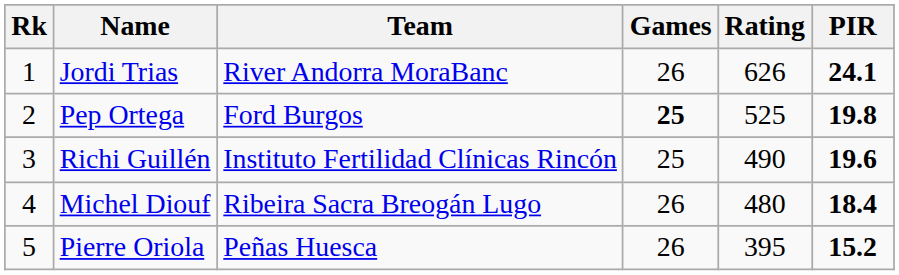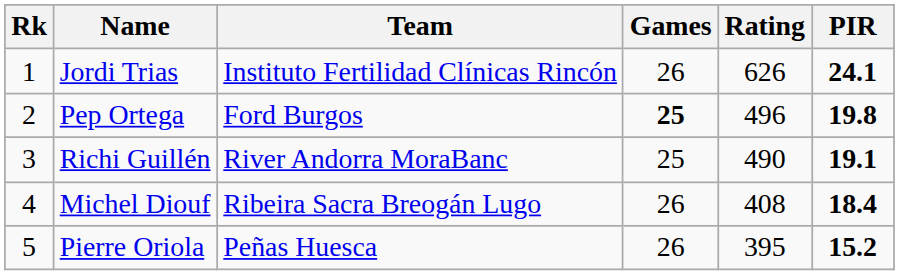 <table class="wikitable" style="text-align: center;">
 <tr>
 <th>Rk</th>
 <th>Name</th>
 <th>Team</th>
 <th>Games</th>
 <th>Rating</th>
 <th style="width:40px;">PIR</th>
 </tr>
 <tr>
 <td>1</td>
 <td align="left"> <a href='#'>Jordi Trias</a></td>
-<td align="left"><a href='#'>River Andorra MoraBanc</a></td>
+<td align="left"><a href='#'>Instituto Fertilidad Clínicas Rincón</a></td>
 <td>26</td>
 <td>626</td>
 <td><strong>24.1</strong></td>
 </tr>
 <tr>
 <td>2</td>
 <td align="left"> <a href='#'>Pep Ortega</a></td>
 <td align="left"><a href='#'>Ford Burgos</a></td>
 <td><strong>25</strong></td>
-<td>525</td>
+<td>496</td>
 <td><strong>19.8</strong></td>
 </tr>
 <tr>
 <td>3</td>
 <td align="left"> <a href='#'>Richi Guillén</a></td>
-<td align="left"><a href='#'>Instituto Fertilidad Clínicas Rincón</a></td>
+<td align="left"><a href='#'>River Andorra MoraBanc</a></td>
 <td>25</td>
 <td>490</td>
-<td><strong>19.6</strong></td>
+<td><strong>19.1</strong></td>
 </tr>
 <tr>
 <td>4</td>
 <td align="left"> <a href='#'>Michel Diouf</a></td>
 <td align="left"><a href='#'>Ribeira Sacra Breogán Lugo</a></td>
 <td>26</td>
-<td>480</td>
+<td>408</td>
 <td><strong>18.4</strong></td>
 </tr>
 <tr>
 <td>5</td>
 <td align="left"> <a href='#'>Pierre Oriola</a></td>
 <td align="left"><a href='#'>Peñas Huesca</a></td>
 <td>26</td>
 <td>395</td>
 <td><strong>15.2</strong></td>
 </tr>
 </table>
